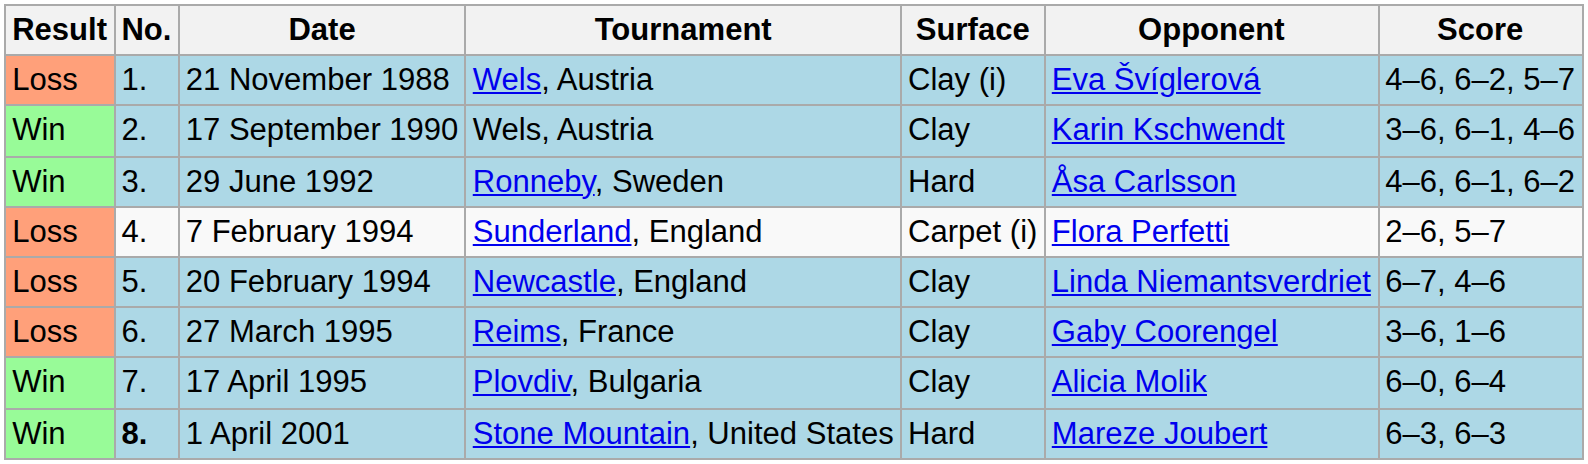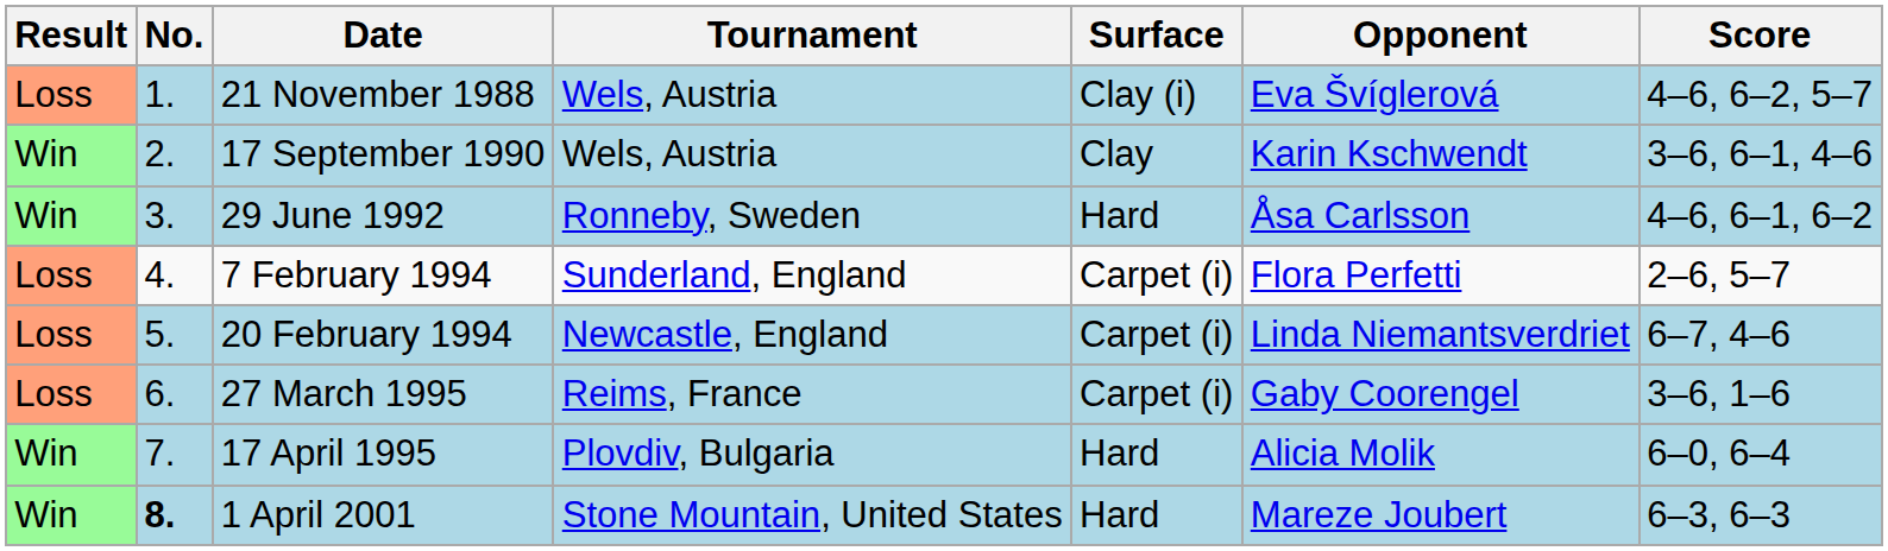 <table class="sortable wikitable" style=font-size:97%>
 <tr>
 <th>Result</th>
 <th>No.</th>
 <th>Date</th>
 <th>Tournament</th>
 <th>Surface</th>
 <th>Opponent</th>
 <th>Score</th>
 </tr>
 <tr style="background:lightblue;">
 <td style="background:#ffa07a;">Loss</td>
 <td>1.</td>
 <td>21 November 1988</td>
 <td><a href='#'>Wels</a>, Austria</td>
 <td>Clay (i)</td>
 <td> <a href='#'>Eva Švíglerová</a></td>
 <td>4–6, 6–2, 5–7</td>
 </tr>
 <tr style="background:lightblue;">
 <td style="background:#98fb98;">Win</td>
 <td>2.</td>
 <td>17 September 1990</td>
 <td>Wels, Austria</td>
 <td>Clay</td>
 <td> <a href='#'>Karin Kschwendt</a></td>
 <td>3–6, 6–1, 4–6</td>
 </tr>
 <tr style="background:lightblue;">
 <td style="background:#98fb98;">Win</td>
 <td>3.</td>
 <td>29 June 1992</td>
 <td><a href='#'>Ronneby</a>, Sweden</td>
 <td>Hard</td>
 <td> <a href='#'>Åsa Carlsson</a></td>
 <td>4–6, 6–1, 6–2</td>
 </tr>
 <tr>
 <td style="background:#ffa07a;">Loss</td>
 <td>4.</td>
 <td>7 February 1994</td>
 <td><a href='#'>Sunderland</a>, England</td>
 <td>Carpet (i)</td>
 <td> <a href='#'>Flora Perfetti</a></td>
 <td>2–6, 5–7</td>
 </tr>
 <tr style="background:lightblue;">
 <td style="background:#ffa07a;">Loss</td>
 <td>5.</td>
 <td>20 February 1994</td>
 <td><a href='#'>Newcastle</a>, England</td>
-<td>Clay</td>
+<td>Carpet (i)</td>
 <td> <a href='#'>Linda Niemantsverdriet</a></td>
 <td>6–7, 4–6</td>
 </tr>
 <tr style="background:lightblue;">
 <td style="background:#ffa07a;">Loss</td>
 <td>6.</td>
 <td>27 March 1995</td>
 <td><a href='#'>Reims</a>, France</td>
-<td>Clay</td>
+<td>Carpet (i)</td>
 <td> <a href='#'>Gaby Coorengel</a></td>
 <td>3–6, 1–6</td>
 </tr>
 <tr style="background:lightblue;">
 <td style="background:#98fb98;">Win</td>
 <td>7.</td>
 <td>17 April 1995</td>
 <td><a href='#'>Plovdiv</a>, Bulgaria</td>
-<td>Clay</td>
+<td>Hard</td>
 <td> <a href='#'>Alicia Molik</a></td>
 <td>6–0, 6–4</td>
 </tr>
 <tr style="background:lightblue;">
 <td style="background:#98fb98;">Win</td>
 <td><strong>8.</strong></td>
 <td>1 April 2001</td>
 <td><a href='#'>Stone Mountain</a>, United States</td>
 <td>Hard</td>
 <td> <a href='#'>Mareze Joubert</a></td>
 <td>6–3, 6–3</td>
 </tr>
 </table>
